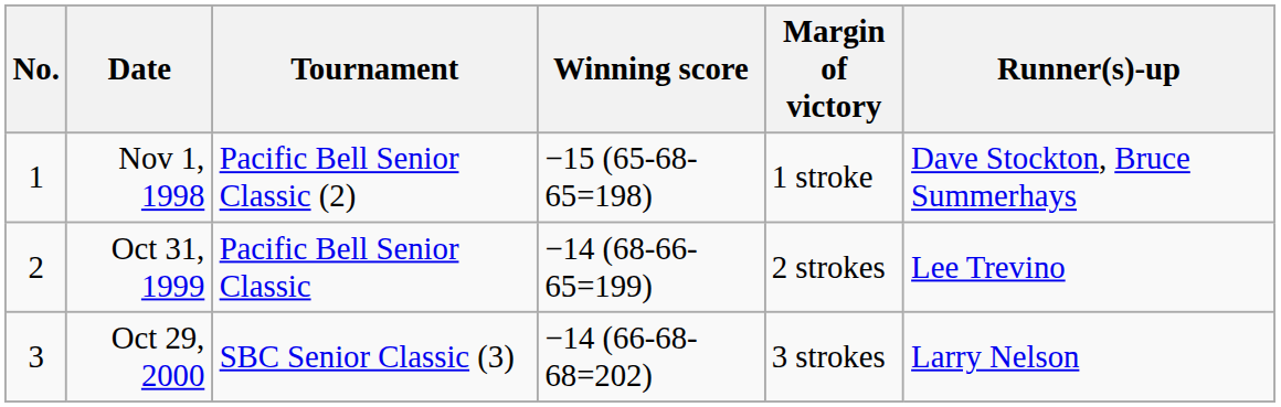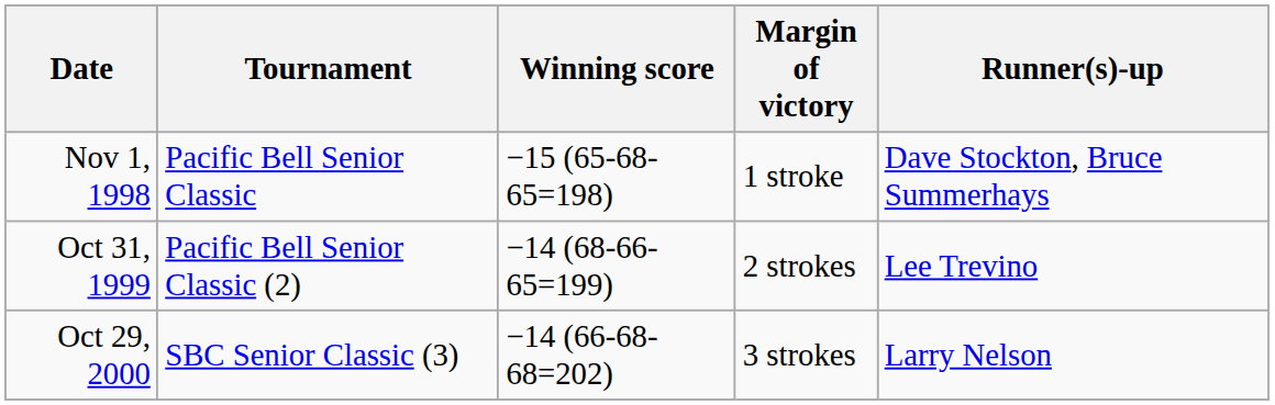 <table class="wikitable" style="font-size:95%;">
 <tr>
-<th>No.</th>
 <th>Date</th>
 <th>Tournament</th>
 <th>Winning score</th>
 <th>Margin of<br>victory</th>
 <th>Runner(s)-up</th>
 </tr>
 <tr>
-<td align=center>1</td>
 <td align=right>Nov 1, <a href='#'>1998</a></td>
-<td><a href='#'>Pacific Bell Senior Classic</a> (2)</td>
+<td><a href='#'>Pacific Bell Senior Classic</a></td>
 <td>−15 (65-68-65=198)</td>
 <td>1 stroke</td>
 <td> <a href='#'>Dave Stockton</a>,  <a href='#'>Bruce Summerhays</a></td>
 </tr>
 <tr>
-<td align=center>2</td>
 <td align=right>Oct 31, <a href='#'>1999</a></td>
-<td><a href='#'>Pacific Bell Senior Classic</a></td>
+<td><a href='#'>Pacific Bell Senior Classic</a> (2)</td>
 <td>−14 (68-66-65=199)</td>
 <td>2 strokes</td>
 <td> <a href='#'>Lee Trevino</a></td>
 </tr>
 <tr>
-<td align=center>3</td>
 <td align=right>Oct 29, <a href='#'>2000</a></td>
 <td><a href='#'>SBC Senior Classic</a> (3)</td>
 <td>−14 (66-68-68=202)</td>
 <td>3 strokes</td>
 <td> <a href='#'>Larry Nelson</a></td>
 </tr>
 </table>
